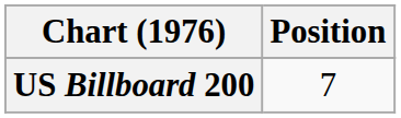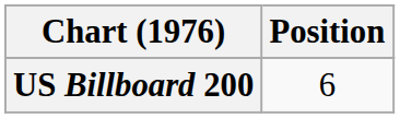 <table class="wikitable plainrowheaders" style="text-align:center">
 <tr>
 <th scope="col">Chart (1976)</th>
 <th scope="col">Position</th>
 </tr>
 <tr>
 </tr>
 <tr>
 <th scope="row">US <em>Billboard</em> 200</th>
-<td>7</td>
+<td>6</td>
 </tr>
 </table>
